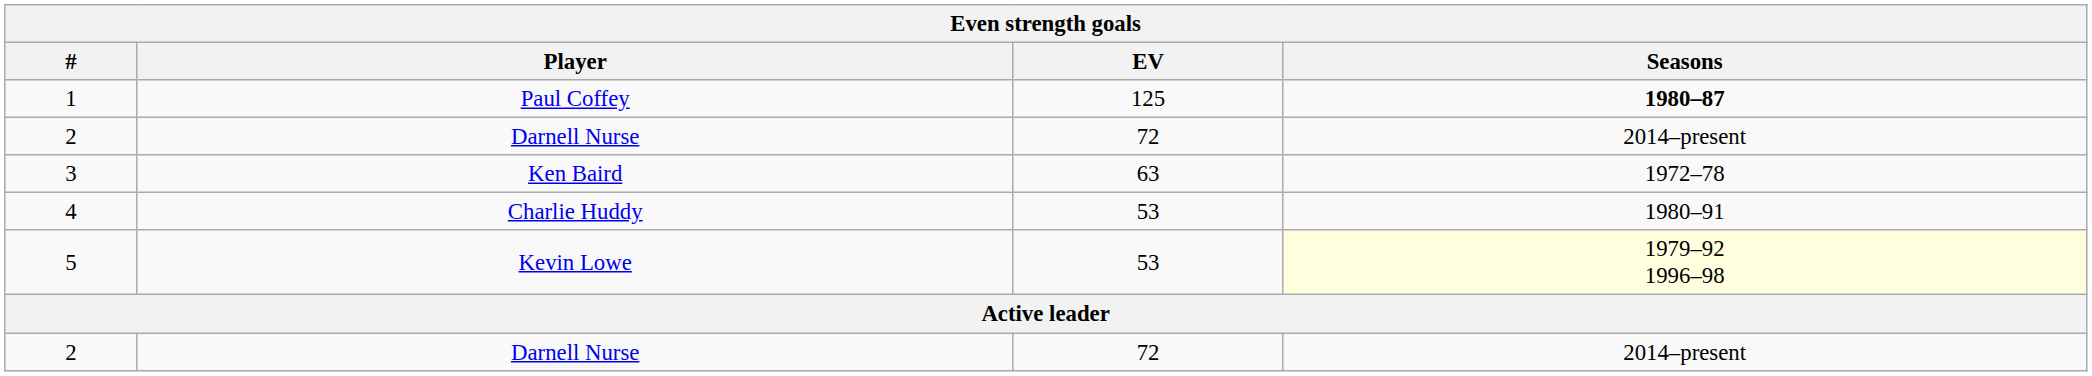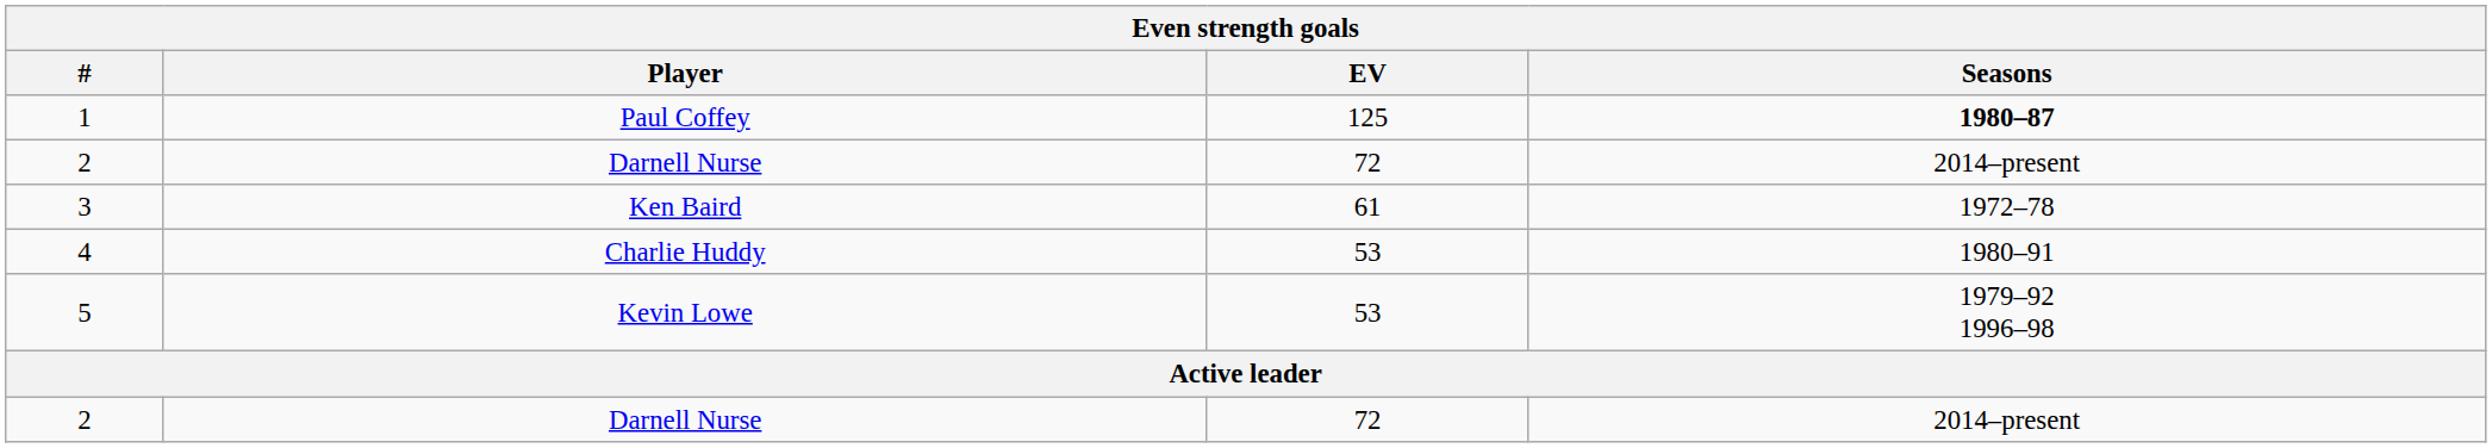 <table class="wikitable" style="text-align: center; font-size: 95%" width="70%">
 <tr>
 <th colspan="4">Even strength goals</th>
 </tr>
 <tr>
 <th>#</th>
 <th>Player</th>
 <th>EV</th>
 <th>Seasons</th>
 </tr>
 <tr>
 <td>1</td>
 <td><a href='#'>Paul Coffey</a></td>
 <td>125</td>
 <td><strong>1980–87</strong></td>
 </tr>
 <tr>
 <td>2</td>
 <td><a href='#'>Darnell Nurse</a></td>
 <td>72</td>
 <td>2014–present</td>
 </tr>
 <tr>
 <td>3</td>
 <td><a href='#'>Ken Baird</a></td>
-<td>63</td>
+<td>61</td>
 <td>1972–78</td>
 </tr>
 <tr>
 <td>4</td>
 <td><a href='#'>Charlie Huddy</a></td>
 <td>53</td>
 <td>1980–91</td>
 </tr>
 <tr>
 <td>5</td>
 <td><a href='#'>Kevin Lowe</a></td>
 <td>53</td>
-<td style="background: lightyellow;">1979–92<br>1996–98</td>
+<td>1979–92<br>1996–98</td>
 </tr>
 <tr>
 <th colspan="4">Active leader</th>
 </tr>
 <tr>
 <td>2</td>
 <td><a href='#'>Darnell Nurse</a></td>
 <td>72</td>
 <td>2014–present</td>
 </tr>
 </table>
